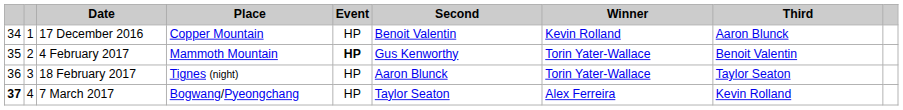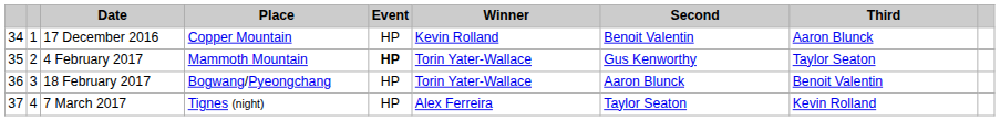 <table class="wikitable plainrowheaders" style="background:#fff; font-size:86%; line-height:16px; border:grey solid 1px; border-collapse:collapse;">
 <tr style="background:#ccc; text-align:center;">
 <th scope="col" style="background:#ccc; width=20 px;"></th>
 <th scope="col" style="background:#ccc; width=30 px;"></th>
 <th scope="col" style="background:#ccc; width:140px;">Date</th>
 <th scope="col" style="background:#ccc; width:180px;">Place</th>
 <th scope="col" style="background:#ccc; width:15px;">Event</th>
+<th scope="col" style="background:#ccc; width:185px;">Winner</th>
 <th scope="col" style="background:#ccc; width:185px;">Second</th>
-<th scope="col" style="background:#ccc; width:185px;">Winner</th>
 <th scope="col" style="background:#ccc; width:185px;">Third</th>
 <th scope="col" style="background:#ccc; width:10px;"></th>
 </tr>
 <tr>
 <td align=center>34</td>
 <td align=center>1</td>
 <td>17 December 2016</td>
 <td> <a href='#'>Copper Mountain</a></td>
 <td align=center>HP</td>
+<td> <a href='#'>Kevin Rolland</a></td>
 <td> <a href='#'>Benoit Valentin</a></td>
-<td> <a href='#'>Kevin Rolland</a></td>
 <td> <a href='#'>Aaron Blunck</a></td>
 <td></td>
 </tr>
 <tr>
 <td align=center>35</td>
 <td align=center>2</td>
 <td>4 February 2017</td>
 <td> <a href='#'>Mammoth Mountain</a></td>
 <td align=center><strong>HP</strong></td>
+<td> <a href='#'>Torin Yater-Wallace</a></td>
 <td> <a href='#'>Gus Kenworthy</a></td>
-<td> <a href='#'>Torin Yater-Wallace</a></td>
-<td> <a href='#'>Benoit Valentin</a></td>
+<td> <a href='#'>Taylor Seaton</a></td>
 <td></td>
 </tr>
 <tr>
 <td align=center>36</td>
 <td align=center>3</td>
 <td>18 February 2017</td>
-<td> <a href='#'>Tignes</a> <small>(night)</small></td>
+<td> <a href='#'>Bogwang</a>/<a href='#'>Pyeongchang</a></td>
 <td align=center>HP</td>
+<td> <a href='#'>Torin Yater-Wallace</a></td>
 <td> <a href='#'>Aaron Blunck</a></td>
-<td> <a href='#'>Torin Yater-Wallace</a></td>
-<td> <a href='#'>Taylor Seaton</a></td>
+<td> <a href='#'>Benoit Valentin</a></td>
 <td></td>
 </tr>
 <tr>
-<td align=center><strong>37</strong></td>
+<td align=center>37</td>
 <td align=center>4</td>
 <td>7 March 2017</td>
-<td> <a href='#'>Bogwang</a>/<a href='#'>Pyeongchang</a></td>
+<td> <a href='#'>Tignes</a> <small>(night)</small></td>
 <td align=center>HP</td>
+<td> <a href='#'>Alex Ferreira</a></td>
 <td> <a href='#'>Taylor Seaton</a></td>
-<td> <a href='#'>Alex Ferreira</a></td>
 <td> <a href='#'>Kevin Rolland</a></td>
 <td></td>
 </tr>
 </table>
